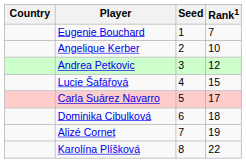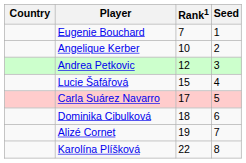 <table class="sortable wikitable">
 <tr>
 <th width=70>Country</th>
 <th width=175>Player</th>
+<th>Rank<sup>1</sup></th>
 <th>Seed</th>
-<th>Rank<sup>1</sup></th>
 </tr>
 <tr>
 <td></td>
 <td><a href='#'>Eugenie Bouchard</a></td>
+<td>7</td>
 <td>1</td>
+</tr>
+<tr>
+<td></td>
+<td><a href='#'>Angelique Kerber</a></td>
+<td>10</td>
+<td>2</td>
+</tr>
+<tr style="background:#cfc;">
+<td></td>
+<td><a href='#'>Andrea Petkovic</a></td>
+<td>12</td>
+<td>3</td>
+</tr>
+<tr>
+<td></td>
+<td><a href='#'>Lucie Šafářová</a></td>
+<td>15</td>
+<td>4</td>
+</tr>
+<tr style="background:#fcc;">
+<td></td>
+<td><a href='#'>Carla Suárez Navarro</a></td>
+<td>17</td>
+<td>5</td>
+</tr>
+<tr>
+<td></td>
+<td><a href='#'>Dominika Cibulková</a></td>
+<td>18</td>
+<td>6</td>
+</tr>
+<tr>
+<td></td>
+<td><a href='#'>Alizé Cornet</a></td>
+<td>19</td>
 <td>7</td>
 </tr>
 <tr>
 <td></td>
-<td><a href='#'>Angelique Kerber</a></td>
-<td>2</td>
-<td>10</td>
-</tr>
-<tr style="background:#cfc;">
-<td></td>
-<td><a href='#'>Andrea Petkovic</a></td>
-<td>3</td>
-<td>12</td>
-</tr>
-<tr>
-<td></td>
-<td><a href='#'>Lucie Šafářová</a></td>
-<td>4</td>
-<td>15</td>
-</tr>
-<tr style="background:#fcc;">
-<td></td>
-<td><a href='#'>Carla Suárez Navarro</a></td>
-<td>5</td>
-<td>17</td>
-</tr>
-<tr>
-<td></td>
-<td><a href='#'>Dominika Cibulková</a></td>
-<td>6</td>
-<td>18</td>
-</tr>
-<tr>
-<td></td>
-<td><a href='#'>Alizé Cornet</a></td>
-<td>7</td>
-<td>19</td>
-</tr>
-<tr>
-<td></td>
 <td><a href='#'>Karolína Plíšková</a></td>
+<td>22</td>
 <td>8</td>
-<td>22</td>
 </tr>
 </table>
